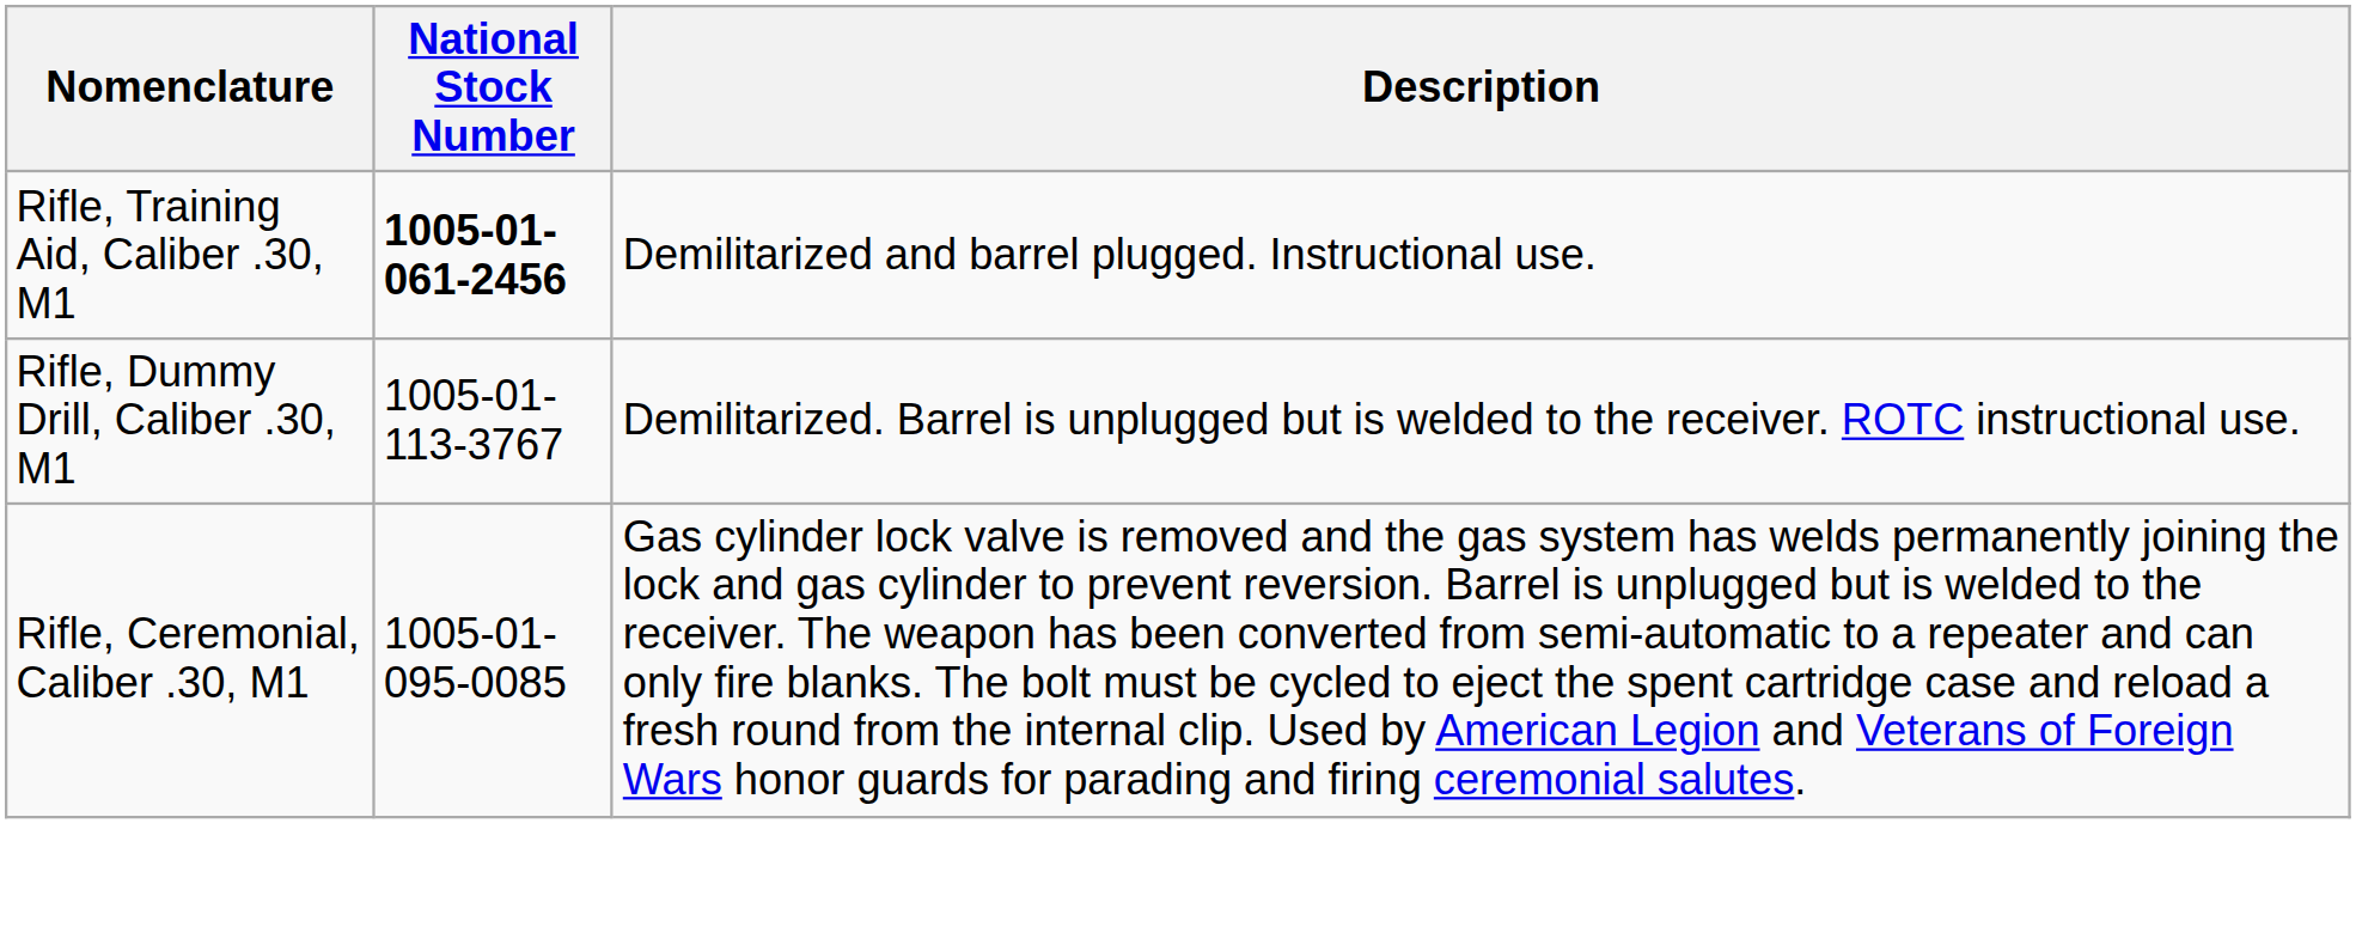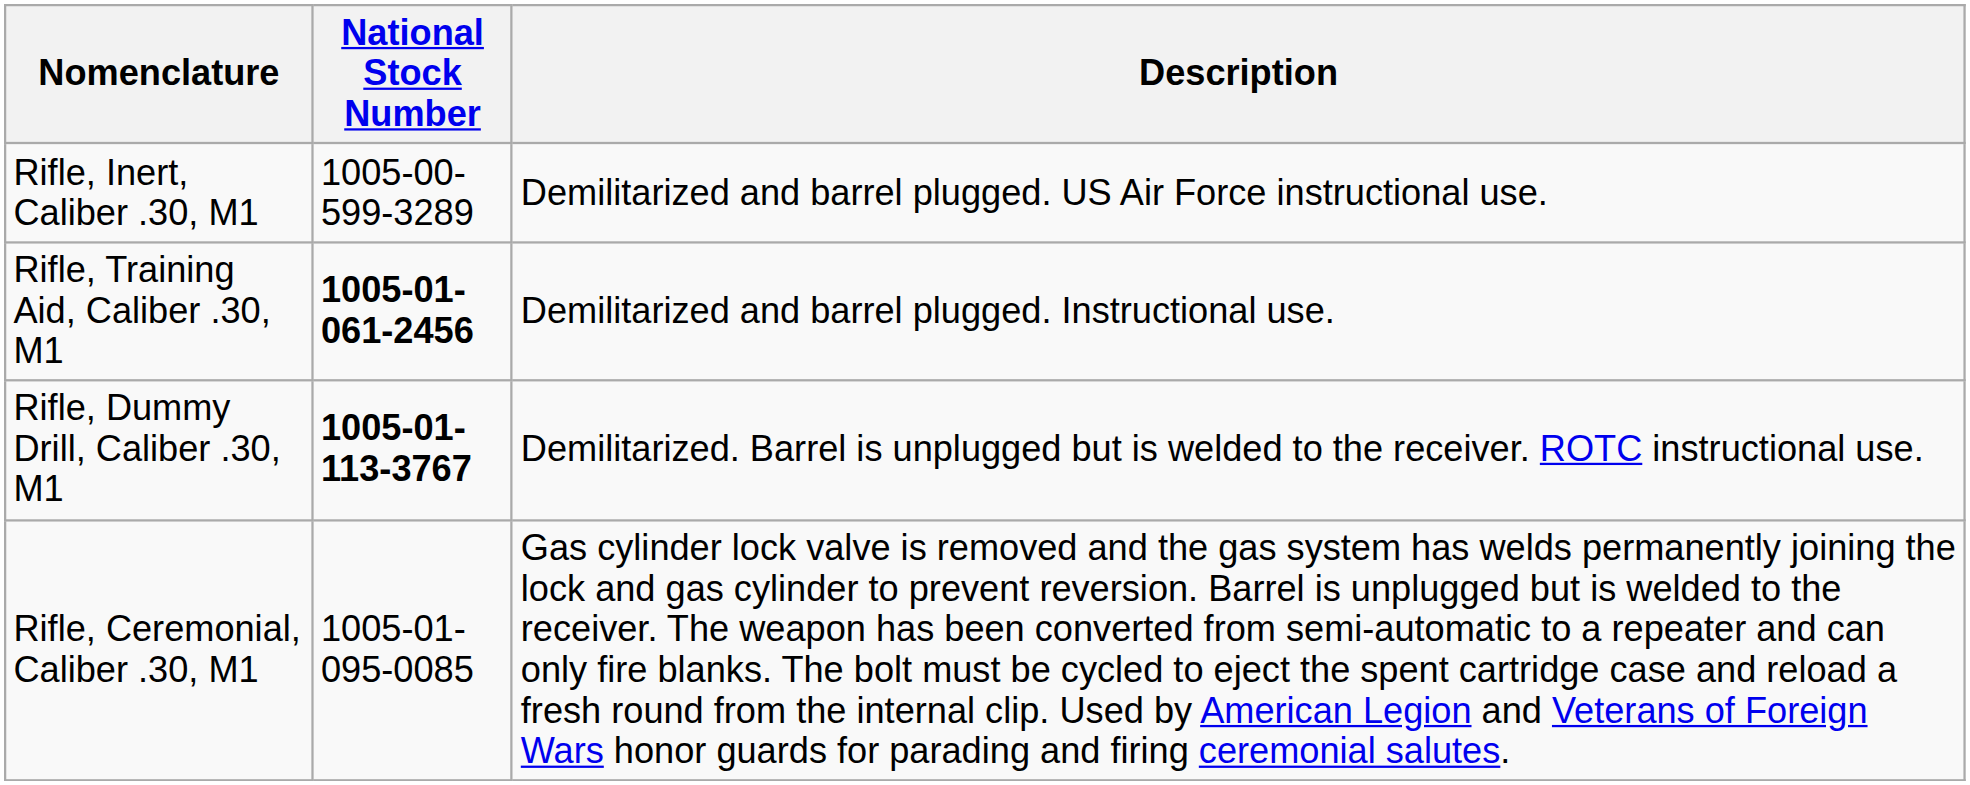 <table class="wikitable">
 <tr>
 <th>Nomenclature</th>
 <th><a href='#'>National Stock Number</a></th>
 <th>Description</th>
+</tr>
+<tr>
+<td>Rifle, Inert,<br>Caliber .30, M1</td>
+<td>1005-00-599-3289</td>
+<td>Demilitarized and barrel plugged. US Air Force instructional use.</td>
 </tr>
 <tr>
 <td>Rifle, Training Aid, Caliber .30, M1</td>
 <td><strong>1005-01-061-2456</strong></td>
 <td>Demilitarized and barrel plugged. Instructional use.</td>
 </tr>
 <tr>
 <td>Rifle, Dummy Drill, Caliber .30, M1</td>
-<td>1005-01-113-3767</td>
+<td><strong>1005-01-113-3767</strong></td>
 <td>Demilitarized. Barrel is unplugged but is welded to the receiver. <a href='#'>ROTC</a> instructional use.</td>
 </tr>
 <tr>
 <td>Rifle, Ceremonial, Caliber .30, M1</td>
 <td>1005-01-095-0085</td>
 <td>Gas cylinder lock valve is removed and the gas system has welds permanently joining the lock and gas cylinder to prevent reversion. Barrel is unplugged but is welded to the receiver. The weapon has been converted from semi-automatic to a repeater and can only fire blanks. The bolt must be cycled to eject the spent cartridge case and reload a fresh round from the internal clip. Used by <a href='#'>American Legion</a> and <a href='#'>Veterans of Foreign Wars</a> honor guards for parading and firing <a href='#'>ceremonial salutes</a>.</td>
 </tr>
 </table>
